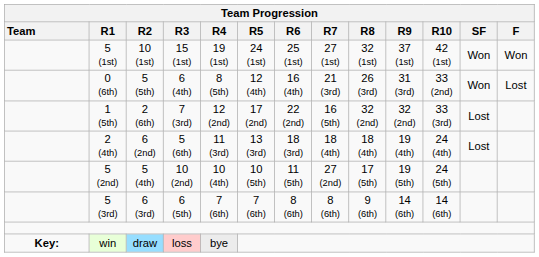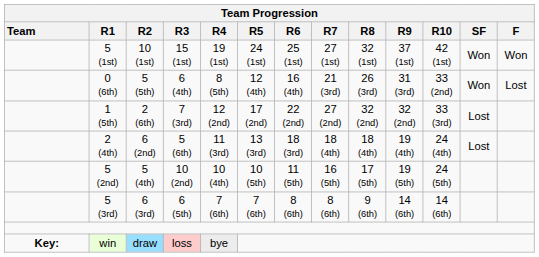 <table class="wikitable collapsible" style="text-align:center; font-size:100%; width:60%;">
 <tr>
 <th colspan="100%" cellpadding="0" cellspacing="0">Team Progression</th>
 </tr>
 <tr>
 <th style="text-align:left; width:16%;">Team</th>
 <th style="width:7%;">R1</th>
 <th style="width:7%;">R2</th>
 <th style="width:7%;">R3</th>
 <th style="width:7%;">R4</th>
 <th style="width:7%;">R5</th>
 <th style="width:7%;">R6</th>
 <th style="width:7%;">R7</th>
 <th style="width:7%;">R8</th>
 <th style="width:7%;">R9</th>
 <th style="width:7%;">R10</th>
 <th style="width:7%;">SF</th>
 <th style="width:7%;">F</th>
 </tr>
 <tr>
 <td style="text-align:left;"></td>
 <td>5 <br> <small>(1st)</small></td>
 <td>10 <br> <small>(1st)</small></td>
 <td>15 <br> <small>(1st)</small></td>
 <td>19 <br> <small>(1st)</small></td>
 <td>24 <br> <small>(1st)</small></td>
 <td>25 <br> <small>(1st)</small></td>
 <td>27 <br> <small>(1st)</small></td>
 <td>32 <br> <small>(1st)</small></td>
 <td>37 <br> <small>(1st)</small></td>
 <td>42 <br> <small>(1st)</small></td>
 <td>Won</td>
 <td>Won</td>
 </tr>
 <tr>
 <td style="text-align:left;"></td>
 <td>0 <br> <small>(6th)</small></td>
 <td>5 <br> <small>(5th)</small></td>
 <td>6 <br> <small>(4th)</small></td>
 <td>8 <br> <small>(5th)</small></td>
 <td>12 <br> <small>(4th)</small></td>
 <td>16 <br> <small>(4th)</small></td>
 <td>21 <br> <small>(3rd)</small></td>
 <td>26 <br> <small>(3rd)</small></td>
 <td>31 <br> <small>(3rd)</small></td>
 <td>33 <br> <small>(2nd)</small></td>
 <td>Won</td>
 <td>Lost</td>
 </tr>
 <tr>
 <td style="text-align:left;"></td>
 <td>1 <br> <small>(5th)</small></td>
 <td>2 <br> <small>(6th)</small></td>
 <td>7 <br> <small>(3rd)</small></td>
 <td>12 <br> <small>(2nd)</small></td>
 <td>17 <br> <small>(2nd)</small></td>
 <td>22 <br> <small>(2nd)</small></td>
-<td>16 <br> <small>(5th)</small></td>
+<td>27 <br> <small>(2nd)</small></td>
 <td>32 <br> <small>(2nd)</small></td>
 <td>32 <br> <small>(2nd)</small></td>
 <td>33 <br> <small>(3rd)</small></td>
 <td>Lost</td>
 <td> </td>
 </tr>
 <tr>
 <td style="text-align:left;"></td>
 <td>2 <br> <small>(4th)</small></td>
 <td>6 <br> <small>(2nd)</small></td>
 <td>5 <br> <small>(6th)</small></td>
 <td>11 <br> <small>(3rd)</small></td>
 <td>13 <br> <small>(3rd)</small></td>
 <td>18 <br> <small>(3rd)</small></td>
 <td>18 <br> <small>(4th)</small></td>
 <td>18 <br> <small>(4th)</small></td>
 <td>19 <br> <small>(4th)</small></td>
 <td>24 <br> <small>(4th)</small></td>
 <td>Lost</td>
 <td> </td>
 </tr>
 <tr>
 <td style="text-align:left;"></td>
 <td>5 <br> <small>(2nd)</small></td>
 <td>5 <br> <small>(4th)</small></td>
 <td>10 <br> <small>(2nd)</small></td>
 <td>10 <br> <small>(4th)</small></td>
 <td>10 <br> <small>(5th)</small></td>
 <td>11 <br> <small>(5th)</small></td>
-<td>27 <br> <small>(2nd)</small></td>
+<td>16 <br> <small>(5th)</small></td>
 <td>17 <br> <small>(5th)</small></td>
 <td>19 <br> <small>(5th)</small></td>
 <td>24 <br> <small>(5th)</small></td>
 <td> </td>
 <td> </td>
 </tr>
 <tr>
 <td style="text-align:left;"></td>
 <td>5 <br> <small>(3rd)</small></td>
 <td>6 <br> <small>(3rd)</small></td>
 <td>6 <br> <small>(5th)</small></td>
 <td>7 <br> <small>(6th)</small></td>
 <td>7 <br> <small>(6th)</small></td>
 <td>8 <br> <small>(6th)</small></td>
 <td>8 <br> <small>(6th)</small></td>
 <td>9 <br> <small>(6th)</small></td>
 <td>14 <br> <small>(6th)</small></td>
 <td>14 <br> <small>(6th)</small></td>
 <td> </td>
 <td> </td>
 </tr>
 <tr>
 <td colspan="100%" style="text-align:center; height: 10px;"></td>
 </tr>
 <tr>
 <td><strong>Key:</strong></td>
 <td style="background:#E8FFD8;">win</td>
 <td style="background:#97DEFF;">draw</td>
 <td style="background:#FFCCCC;">loss</td>
 <td style="background:#ECECEC;">bye</td>
 <td colspan="100%"></td>
 </tr>
 </table>
